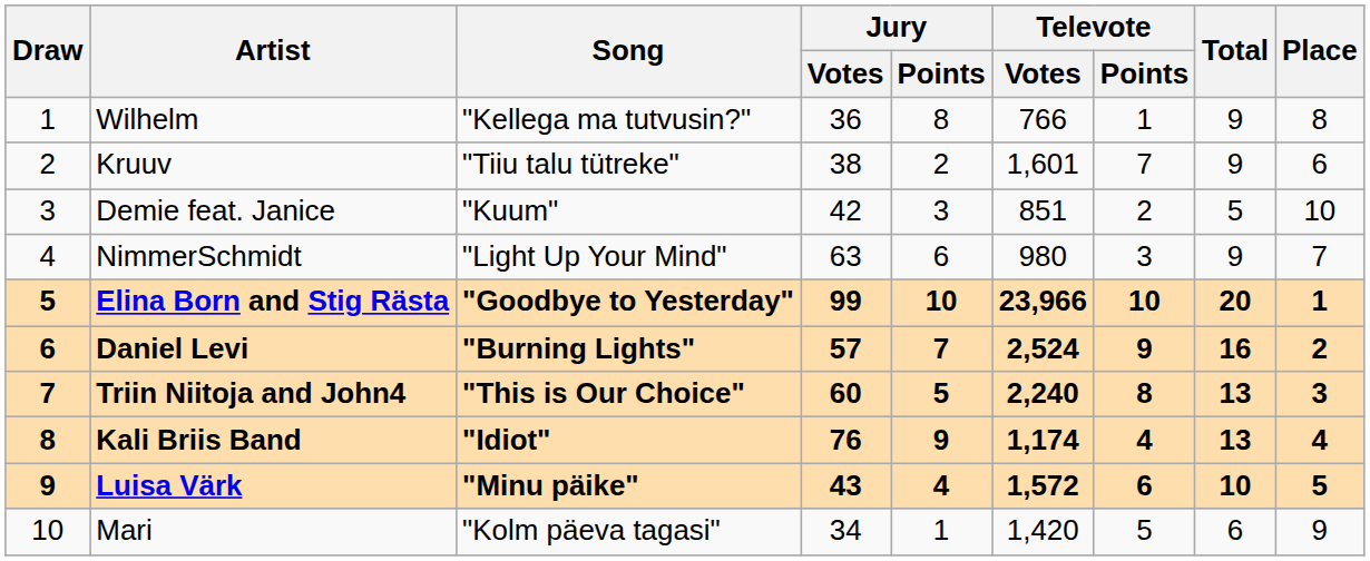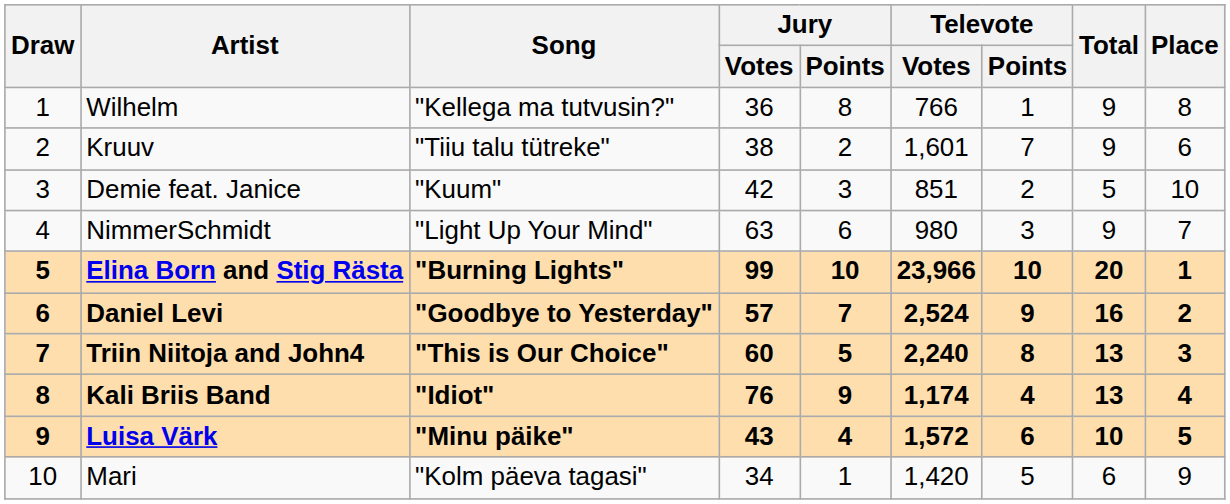 <table class="sortable wikitable" style="margin: 1em auto 1em auto; text-align:center;">
 <tr>
 <th rowspan="2">Draw</th>
 <th rowspan="2">Artist</th>
 <th rowspan="2">Song</th>
 <th colspan="2">Jury</th>
 <th colspan="2">Televote</th>
 <th rowspan="2">Total</th>
 <th rowspan="2">Place</th>
 </tr>
 <tr>
 <th>Votes</th>
 <th>Points</th>
 <th>Votes</th>
 <th>Points</th>
 </tr>
 <tr>
 <td>1</td>
 <td align="left">Wilhelm</td>
 <td align="left">"Kellega ma tutvusin?"</td>
 <td>36</td>
 <td>8</td>
 <td>766</td>
 <td>1</td>
 <td>9</td>
 <td>8</td>
 </tr>
 <tr>
 <td>2</td>
 <td align="left">Kruuv</td>
 <td align="left">"Tiiu talu tütreke"</td>
 <td>38</td>
 <td>2</td>
 <td>1,601</td>
 <td>7</td>
 <td>9</td>
 <td>6</td>
 </tr>
 <tr>
 <td>3</td>
 <td align="left">Demie feat. Janice</td>
 <td align="left">"Kuum"</td>
 <td>42</td>
 <td>3</td>
 <td>851</td>
 <td>2</td>
 <td>5</td>
 <td>10</td>
 </tr>
 <tr>
 <td>4</td>
 <td align="left">NimmerSchmidt</td>
 <td align="left">"Light Up Your Mind"</td>
 <td>63</td>
 <td>6</td>
 <td>980</td>
 <td>3</td>
 <td>9</td>
 <td>7</td>
 </tr>
 <tr style="font-weight:bold; background:navajowhite;">
 <td>5</td>
 <td align="left"><a href='#'>Elina Born</a> and <a href='#'>Stig Rästa</a></td>
-<td align="left">"Goodbye to Yesterday"</td>
+<td align="left">"Burning Lights"</td>
 <td>99</td>
 <td>10</td>
 <td>23,966</td>
 <td>10</td>
 <td>20</td>
 <td>1</td>
 </tr>
 <tr style="font-weight:bold; background:navajowhite;">
 <td>6</td>
 <td align="left">Daniel Levi</td>
-<td align="left">"Burning Lights"</td>
+<td align="left">"Goodbye to Yesterday"</td>
 <td>57</td>
 <td>7</td>
 <td>2,524</td>
 <td>9</td>
 <td>16</td>
 <td>2</td>
 </tr>
 <tr style="font-weight:bold; background:navajowhite;">
 <td>7</td>
 <td align="left">Triin Niitoja and John4</td>
 <td align="left">"This is Our Choice"</td>
 <td>60</td>
 <td>5</td>
 <td>2,240</td>
 <td>8</td>
 <td>13</td>
 <td>3</td>
 </tr>
 <tr style="font-weight:bold; background:navajowhite;">
 <td>8</td>
 <td align="left">Kali Briis Band</td>
 <td align="left">"Idiot"</td>
 <td>76</td>
 <td>9</td>
 <td>1,174</td>
 <td>4</td>
 <td>13</td>
 <td>4</td>
 </tr>
 <tr style="font-weight:bold; background:navajowhite;">
 <td>9</td>
 <td align="left"><a href='#'>Luisa Värk</a></td>
 <td align="left">"Minu päike"</td>
 <td>43</td>
 <td>4</td>
 <td>1,572</td>
 <td>6</td>
 <td>10</td>
 <td>5</td>
 </tr>
 <tr>
 <td>10</td>
 <td align="left">Mari</td>
 <td align="left">"Kolm päeva tagasi"</td>
 <td>34</td>
 <td>1</td>
 <td>1,420</td>
 <td>5</td>
 <td>6</td>
 <td>9</td>
 </tr>
 </table>
